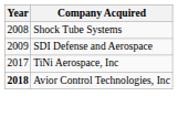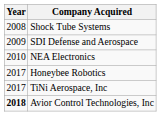 <table class="wikitable">
 <tr>
 <th>Year</th>
 <th>Company Acquired</th>
 </tr>
 <tr>
 <td>2008</td>
 <td>Shock Tube Systems</td>
 </tr>
 <tr>
 <td>2009</td>
 <td>SDI Defense and Aerospace</td>
 </tr>
 <tr>
+<td>2010</td>
+<td>NEA Electronics</td>
+</tr>
+<tr>
+<td>2017</td>
+<td>Honeybee Robotics</td>
+</tr>
+<tr>
 <td>2017</td>
 <td>TiNi Aerospace, Inc</td>
 </tr>
 <tr>
 <td><strong>2018</strong></td>
 <td>Avior Control Technologies, Inc</td>
 </tr>
 </table>
